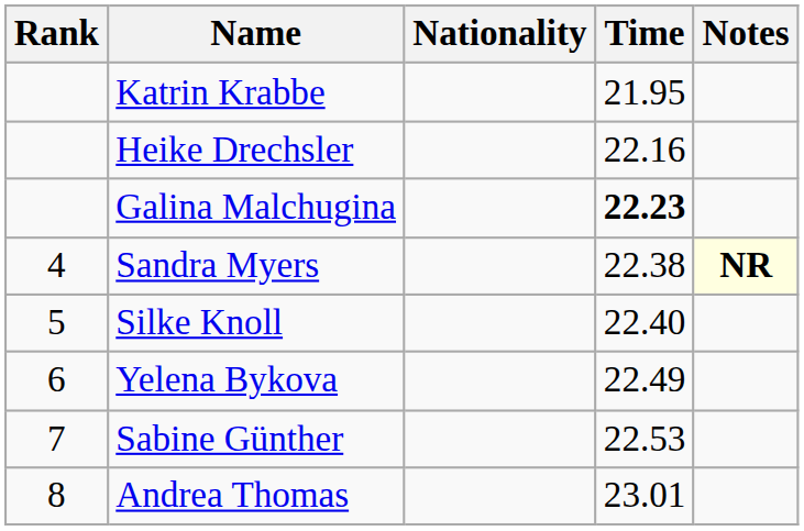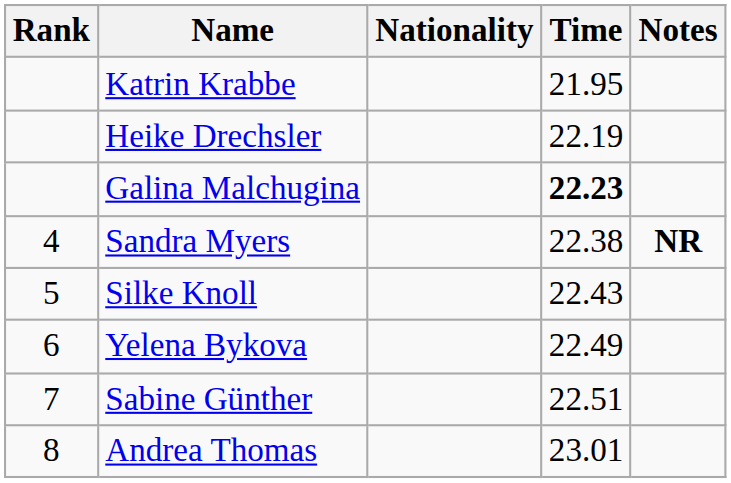 <table class="wikitable sortable" style="text-align:center">
 <tr>
 <th>Rank</th>
 <th>Name</th>
 <th>Nationality</th>
 <th>Time</th>
 <th>Notes</th>
 </tr>
 <tr>
 <td></td>
 <td align=left><a href='#'>Katrin Krabbe</a></td>
 <td align=left></td>
 <td>21.95</td>
 <td></td>
 </tr>
 <tr>
 <td></td>
 <td align=left><a href='#'>Heike Drechsler</a></td>
 <td align=left></td>
-<td>22.16</td>
+<td>22.19</td>
 <td></td>
 </tr>
 <tr>
 <td></td>
 <td align=left><a href='#'>Galina Malchugina</a></td>
 <td align=left></td>
 <td><strong>22.23</strong></td>
 <td></td>
 </tr>
 <tr>
 <td>4</td>
 <td align=left><a href='#'>Sandra Myers</a></td>
 <td align=left></td>
 <td>22.38</td>
-<td style="background: lightyellow;"><strong>NR</strong></td>
+<td><strong>NR</strong></td>
 </tr>
 <tr>
 <td>5</td>
 <td align=left><a href='#'>Silke Knoll</a></td>
 <td align=left></td>
-<td>22.40</td>
+<td>22.43</td>
 <td></td>
 </tr>
 <tr>
 <td>6</td>
 <td align=left><a href='#'>Yelena Bykova</a></td>
 <td align=left></td>
 <td>22.49</td>
 <td></td>
 </tr>
 <tr>
 <td>7</td>
 <td align=left><a href='#'>Sabine Günther</a></td>
 <td align=left></td>
-<td>22.53</td>
+<td>22.51</td>
 <td></td>
 </tr>
 <tr>
 <td>8</td>
 <td align=left><a href='#'>Andrea Thomas</a></td>
 <td align=left></td>
 <td>23.01</td>
 <td></td>
 </tr>
 </table>
